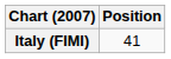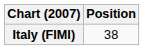 <table class="wikitable plainrowheaders" style="text-align:center">
 <tr>
 <th scope="col">Chart (2007)</th>
 <th scope="col">Position</th>
 </tr>
 <tr>
 <th scope="row">Italy (FIMI)</th>
-<td>41</td>
+<td>38</td>
 </tr>
 </table>
